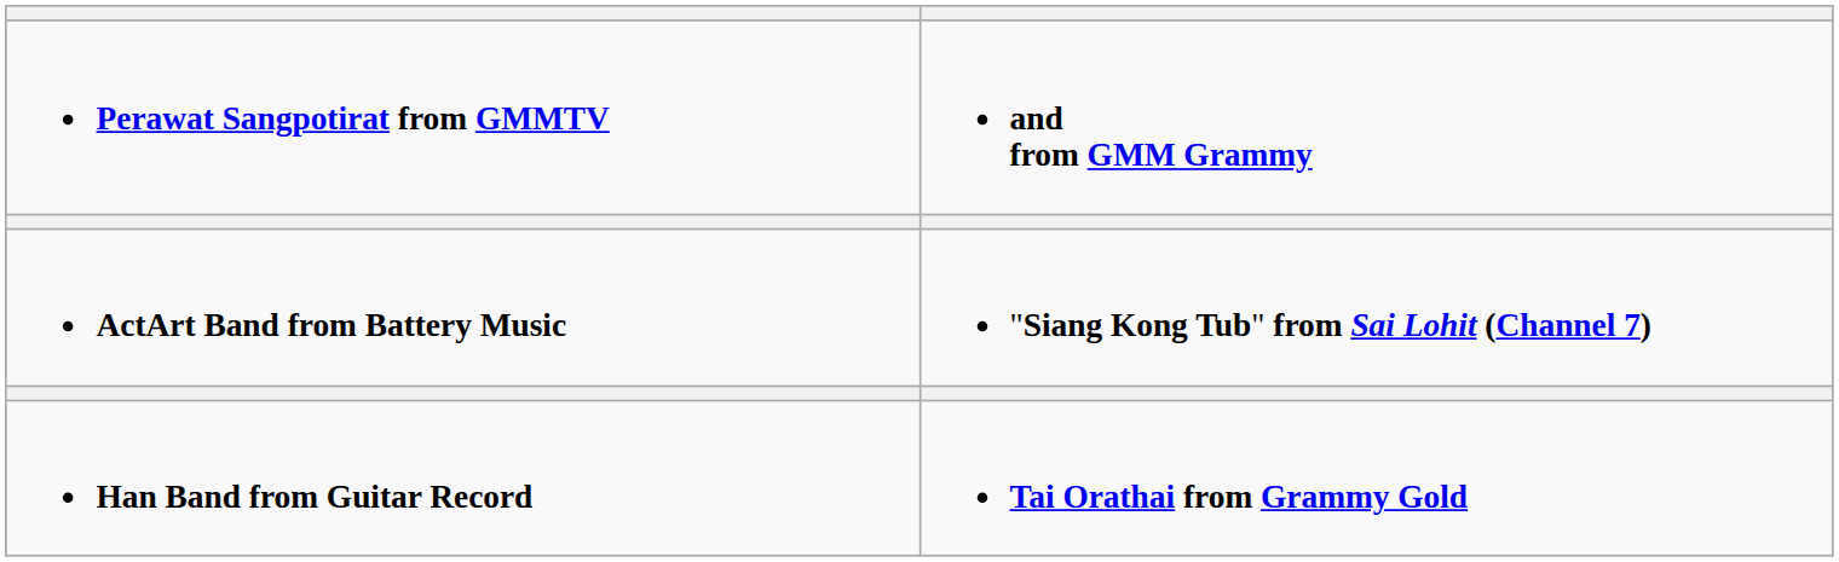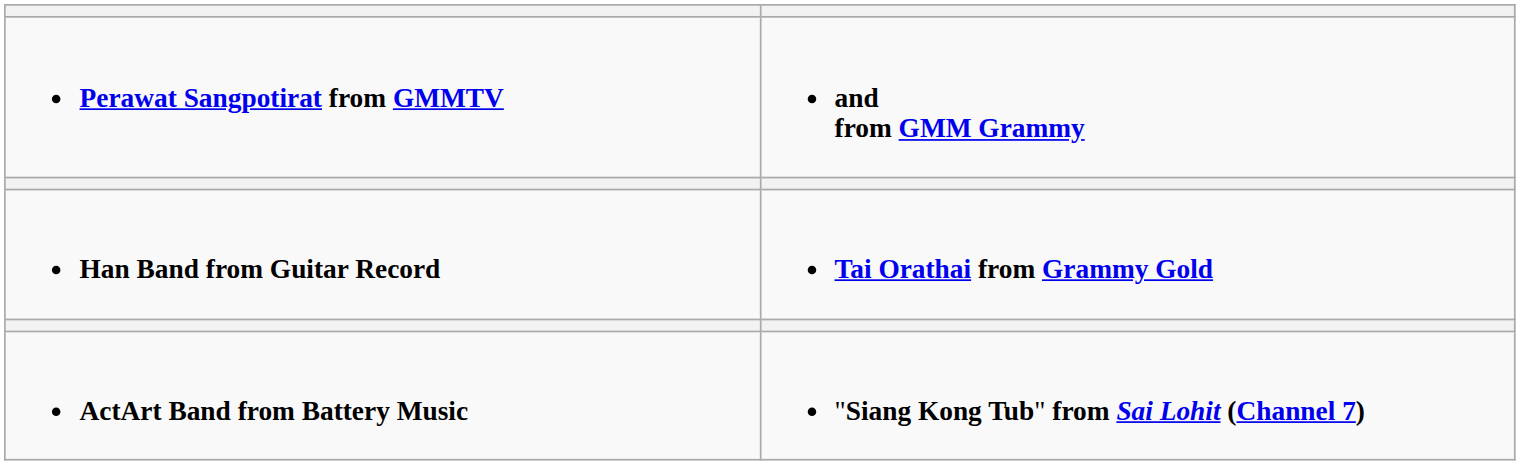 <table class=wikitable width="100%">
 <tr>
 <th></th>
 <th></th>
 </tr>
 <tr>
 <td valign="top" width="50%"><br><ul><li><strong><a href='#'>Perawat Sangpotirat</a> from <a href='#'>GMMTV</a></strong></li></ul></td>
 <td valign="top" width="50%"><br><ul><li><strong> and <br>from <a href='#'>GMM Grammy</a></strong></li></ul></td>
 </tr>
 <tr>
 <th></th>
 <th></th>
 </tr>
 <tr>
-<td valign="top" width="50%"><br><ul><li><strong>ActArt Band from Battery Music</strong></li></ul></td>
-<td valign="top" width="50%"><br><ul><li>"<strong>Siang Kong Tub</strong>" <strong>from</strong> <strong><em><a href='#'>Sai Lohit</a></em></strong> <strong>(<a href='#'>Channel 7</a>)</strong></li></ul></td>
+<td valign="top" width="50%"><br><ul><li><strong>Han Band from Guitar Record</strong></li></ul></td>
+<td valign="top" width="50%"><br><ul><li><strong><a href='#'>Tai Orathai</a> from <a href='#'>Grammy Gold</a></strong></li></ul></td>
 </tr>
 <tr>
 <th></th>
 <th></th>
 </tr>
 <tr>
-<td valign="top" width="50%"><br><ul><li><strong>Han Band from Guitar Record</strong></li></ul></td>
-<td valign="top" width="50%"><br><ul><li><strong><a href='#'>Tai Orathai</a> from <a href='#'>Grammy Gold</a></strong></li></ul></td>
+<td valign="top" width="50%"><br><ul><li><strong>ActArt Band from Battery Music</strong></li></ul></td>
+<td valign="top" width="50%"><br><ul><li>"<strong>Siang Kong Tub</strong>" <strong>from</strong> <strong><em><a href='#'>Sai Lohit</a></em></strong> <strong>(<a href='#'>Channel 7</a>)</strong></li></ul></td>
 </tr>
 </table>
